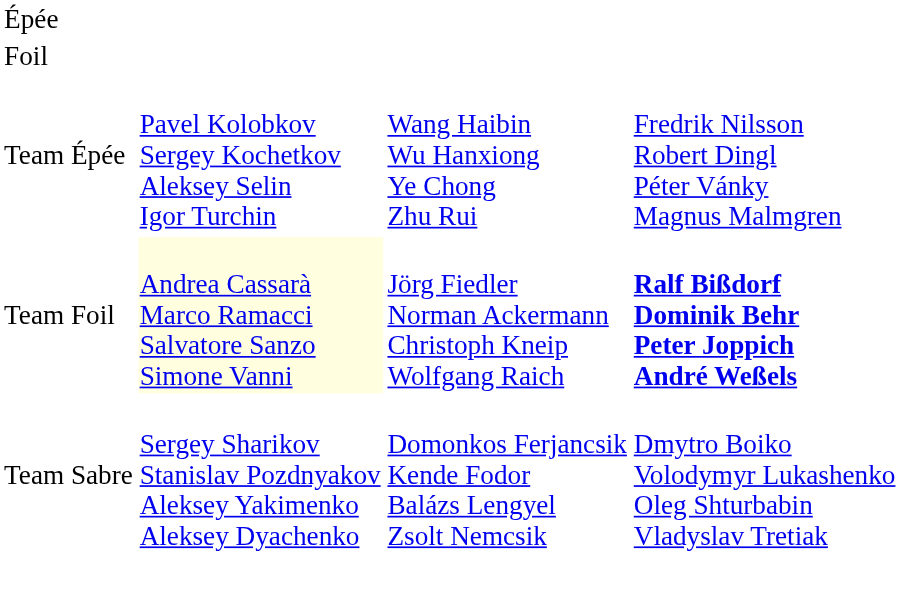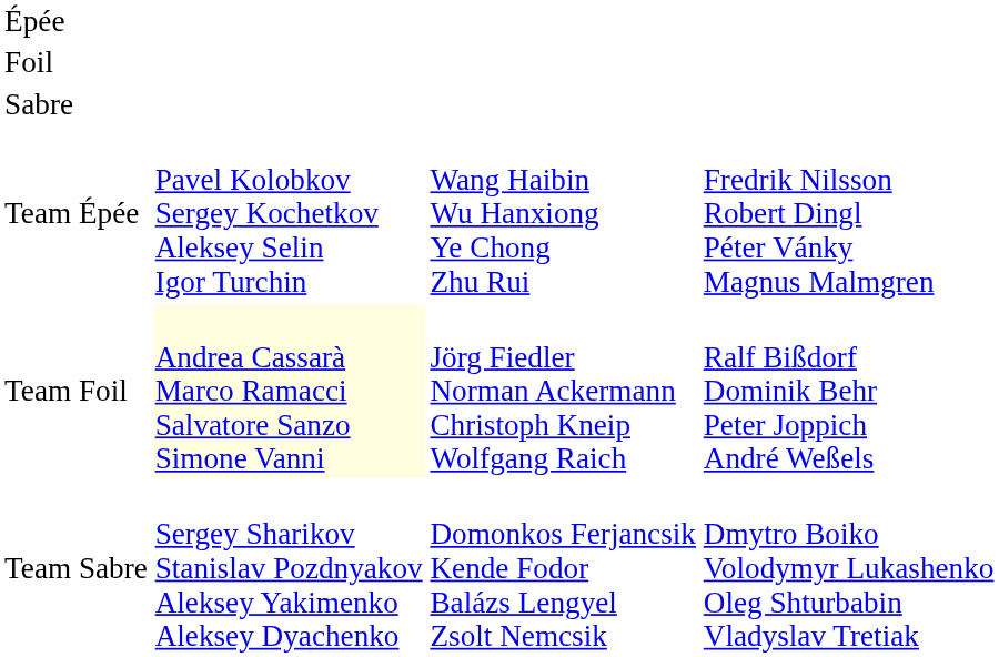 <table>
 <tr>
 <td>Épée</td>
 <td></td>
 <td></td>
 <td> <br> </td>
 </tr>
 <tr>
 <td>Foil</td>
 <td></td>
 <td></td>
 <td> <br> </td>
 </tr>
 <tr>
+<td>Sabre</td>
+<td></td>
+<td></td>
+<td> <br> </td>
+</tr>
+<tr>
 <td>Team Épée</td>
 <td> <br> <a href='#'>Pavel Kolobkov</a><br><a href='#'>Sergey Kochetkov</a><br><a href='#'>Aleksey Selin</a><br><a href='#'>Igor Turchin</a></td>
 <td><br><a href='#'>Wang Haibin</a><br><a href='#'>Wu Hanxiong</a><br><a href='#'>Ye Chong</a><br><a href='#'>Zhu Rui</a></td>
 <td> <br><a href='#'>Fredrik Nilsson</a><br><a href='#'>Robert Dingl</a><br><a href='#'>Péter Vánky</a><br><a href='#'>Magnus Malmgren</a></td>
 </tr>
 <tr>
 <td>Team Foil</td>
 <td style="background: lightyellow;"><br><a href='#'>Andrea Cassarà</a><br><a href='#'>Marco Ramacci</a><br><a href='#'>Salvatore Sanzo</a><br><a href='#'>Simone Vanni</a></td>
 <td> <br> <a href='#'>Jörg Fiedler</a><br><a href='#'>Norman Ackermann</a><br><a href='#'>Christoph Kneip</a><br><a href='#'>Wolfgang Raich</a></td>
-<td><strong><br><a href='#'>Ralf Bißdorf</a><br><a href='#'>Dominik Behr</a><br><a href='#'>Peter Joppich</a><br><a href='#'>André Weßels</a></strong></td>
+<td><br><a href='#'>Ralf Bißdorf</a><br><a href='#'>Dominik Behr</a><br><a href='#'>Peter Joppich</a><br><a href='#'>André Weßels</a></td>
 </tr>
 <tr>
 <td>Team Sabre</td>
 <td> <br><a href='#'>Sergey Sharikov</a><br><a href='#'>Stanislav Pozdnyakov</a><br><a href='#'>Aleksey Yakimenko</a><br><a href='#'>Aleksey Dyachenko</a></td>
 <td> <br> <a href='#'>Domonkos Ferjancsik</a><br><a href='#'>Kende Fodor</a><br><a href='#'>Balázs Lengyel</a><br><a href='#'>Zsolt Nemcsik</a></td>
 <td> <br> <a href='#'>Dmytro Boiko</a> <br> <a href='#'>Volodymyr Lukashenko</a> <br> <a href='#'>Oleg Shturbabin</a> <br> <a href='#'>Vladyslav Tretiak</a></td>
 </tr>
 <tr>
 </tr>
 </table>
